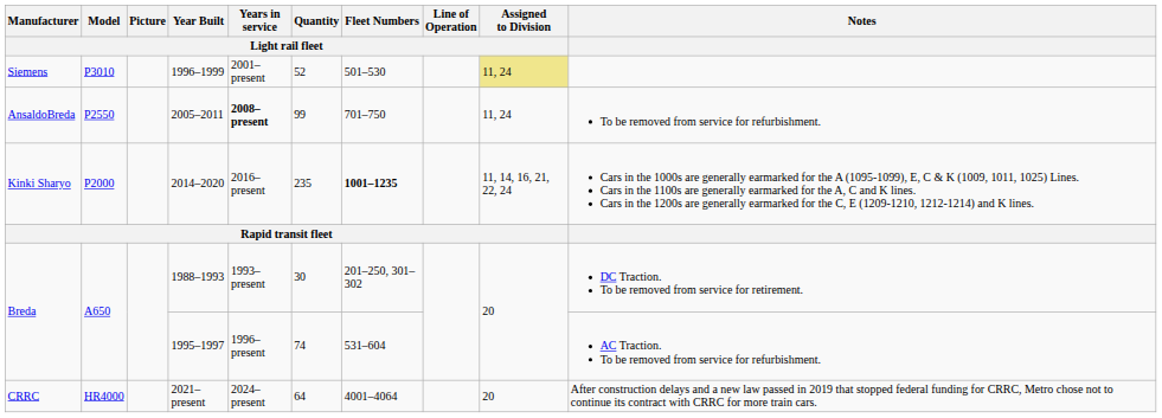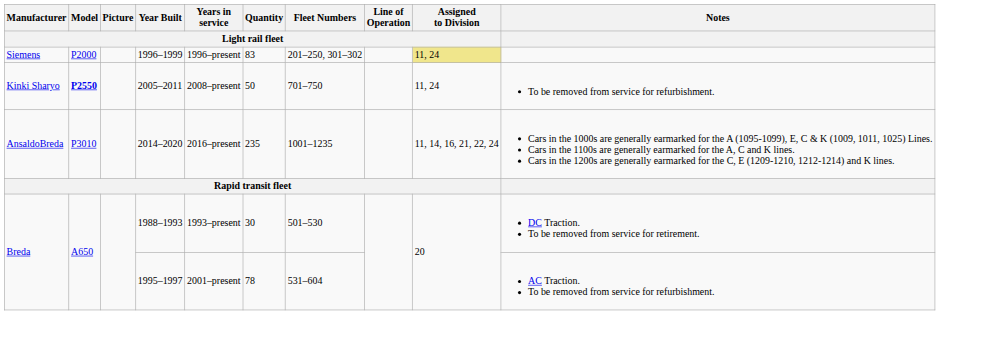 <table class="wikitable sortable">
 <tr>
 <th>Manufacturer</th>
 <th>Model</th>
 <th class=unsortable>Picture</th>
 <th>Year Built</th>
 <th>Years in<br>service</th>
 <th>Quantity</th>
 <th>Fleet Numbers</th>
 <th>Line of<br>Operation</th>
 <th>Assigned<br>to Division</th>
 <th class=unsortable>Notes</th>
 </tr>
 <tr>
 <th colspan="9">Light rail fleet</th>
 <th></th>
 </tr>
 <tr>
 <td><a href='#'>Siemens</a></td>
-<td><a href='#'>P3010</a></td>
+<td><a href='#'>P2000</a></td>
 <td></td>
 <td>1996–1999</td>
-<td>2001–present</td>
-<td>52</td>
-<td>501–530</td>
+<td>1996–present</td>
+<td>83</td>
+<td>201–250, 301–302</td>
 <td></td>
 <td style="background: khaki;">11, 24</td>
 <td></td>
 </tr>
 <tr>
-<td><a href='#'>AnsaldoBreda</a></td>
-<td><a href='#'>P2550</a></td>
+<td><a href='#'>Kinki Sharyo</a></td>
+<td><strong><a href='#'>P2550</a></strong></td>
 <td></td>
 <td>2005–2011</td>
-<td><strong>2008–present</strong></td>
-<td>99</td>
+<td>2008–present</td>
+<td>50</td>
 <td>701–750</td>
 <td></td>
 <td>11, 24</td>
 <td><br><ul><li>To be removed from service for refurbishment.</li></ul></td>
 </tr>
 <tr>
-<td><a href='#'>Kinki Sharyo</a></td>
-<td><a href='#'>P2000</a></td>
+<td><a href='#'>AnsaldoBreda</a></td>
+<td><a href='#'>P3010</a></td>
 <td></td>
 <td>2014–2020</td>
 <td>2016–present</td>
 <td>235</td>
-<td><strong>1001–1235</strong></td>
+<td>1001–1235</td>
 <td></td>
 <td>11, 14, 16, 21, 22, 24</td>
 <td><br><ul><li>Cars in the 1000s are generally earmarked for the A (1095-1099), E, C & K (1009, 1011, 1025)  Lines.</li><li>Cars in the 1100s are generally earmarked for the A, C and K lines.</li><li>Cars in the 1200s are generally earmarked for the C, E (1209-1210, 1212-1214) and K lines.</li></ul></td>
 </tr>
 <tr>
 <th colspan="9">Rapid transit fleet</th>
 <th></th>
 </tr>
 <tr>
 <td rowspan="2"><a href='#'>Breda</a></td>
 <td rowspan="2"><a href='#'>A650</a></td>
 <td rowspan="2"></td>
 <td>1988–1993</td>
 <td>1993–present</td>
 <td>30</td>
-<td>201–250, 301–302</td>
+<td>501–530</td>
 <td rowspan="2"></td>
 <td rowspan="2">20</td>
 <td><br><ul><li><a href='#'>DC</a> Traction.</li><li>To be removed from service for retirement.</li></ul></td>
 </tr>
 <tr>
 <td>1995–1997</td>
-<td>1996–present</td>
-<td>74</td>
+<td>2001–present</td>
+<td>78</td>
 <td>531–604</td>
 <td><br><ul><li><a href='#'>AC</a> Traction.</li><li>To be removed from service for refurbishment.</li></ul></td>
 </tr>
-<tr>
-<td><a href='#'>CRRC</a></td>
-<td><a href='#'>HR4000</a></td>
-<td></td>
-<td>2021–present</td>
-<td>2024–present</td>
-<td>64</td>
-<td>4001–4064</td>
-<td></td>
-<td>20</td>
-<td>After construction delays and a new law passed in 2019 that stopped federal funding for CRRC, Metro chose not to continue its contract with CRRC for more train cars.</td>
-</tr>
 </table>
